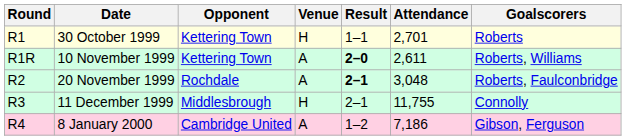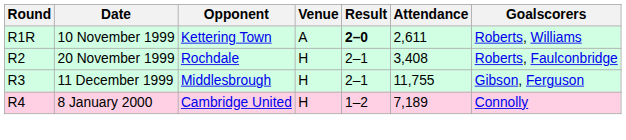 <table class="wikitable">
 <tr>
 <th>Round</th>
 <th>Date</th>
 <th>Opponent</th>
 <th>Venue</th>
 <th>Result</th>
 <th>Attendance</th>
 <th>Goalscorers</th>
-</tr>
-<tr style="background-color: #ffffdd;">
-<td>R1</td>
-<td>30 October 1999</td>
-<td><a href='#'>Kettering Town</a></td>
-<td>H</td>
-<td>1–1</td>
-<td>2,701</td>
-<td><a href='#'>Roberts</a></td>
 </tr>
 <tr style="background-color: #d0ffe3;">
 <td>R1R</td>
 <td>10 November 1999</td>
 <td><a href='#'>Kettering Town</a></td>
 <td>A</td>
 <td><strong>2–0</strong></td>
 <td>2,611</td>
 <td><a href='#'>Roberts</a>, <a href='#'>Williams</a></td>
 </tr>
 <tr style="background-color: #d0ffe3;">
 <td>R2</td>
 <td>20 November 1999</td>
 <td><a href='#'>Rochdale</a></td>
-<td>A</td>
-<td><strong>2–1</strong></td>
-<td>3,048</td>
+<td>H</td>
+<td>2–1</td>
+<td>3,408</td>
 <td><a href='#'>Roberts</a>, <a href='#'>Faulconbridge</a></td>
 </tr>
 <tr style="background-color: #d0ffe3;">
 <td>R3</td>
 <td>11 December 1999</td>
 <td><a href='#'>Middlesbrough</a></td>
 <td>H</td>
 <td>2–1</td>
 <td>11,755</td>
-<td><a href='#'>Connolly</a></td>
+<td><a href='#'>Gibson</a>, <a href='#'>Ferguson</a></td>
 </tr>
 <tr style="background-color: #ffd0e3;">
 <td>R4</td>
 <td>8 January 2000</td>
 <td><a href='#'>Cambridge United</a></td>
-<td>A</td>
+<td>H</td>
 <td>1–2</td>
-<td>7,186</td>
-<td><a href='#'>Gibson</a>, <a href='#'>Ferguson</a></td>
+<td>7,189</td>
+<td><a href='#'>Connolly</a></td>
 </tr>
 </table>
